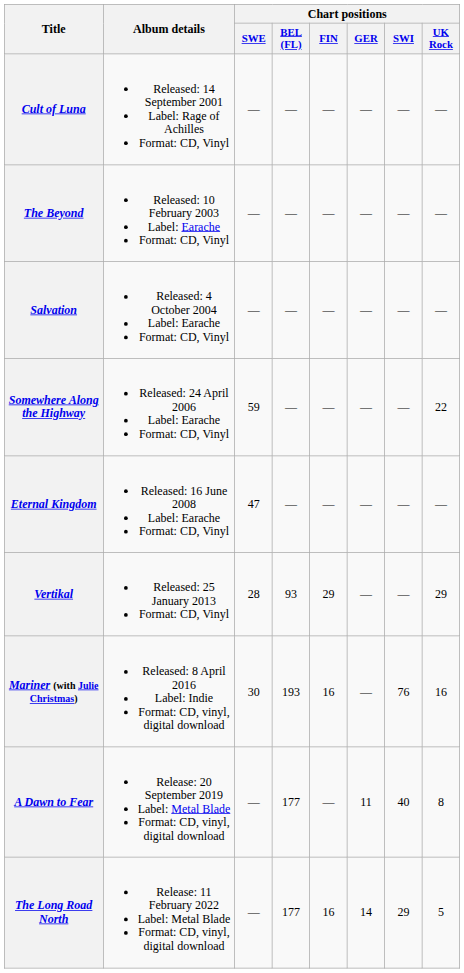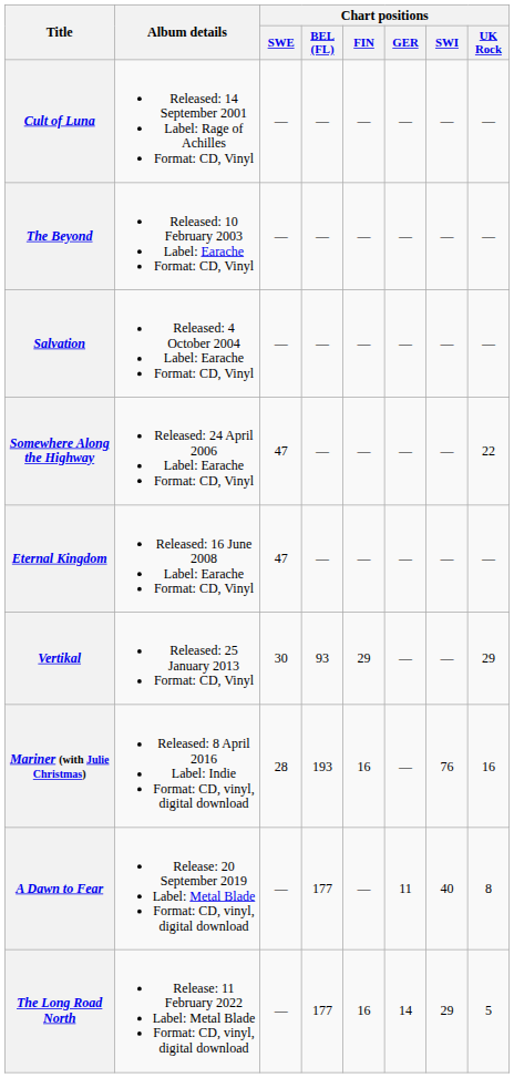 <table class="wikitable plainrowheaders"  style="text-align:center;">
 <tr>
 <th rowspan="2">Title</th>
 <th rowspan="2">Album details</th>
 <th colspan="9">Chart positions</th>
 </tr>
 <tr>
 <th scope="col" style="width:3em;font-size:90%;"><a href='#'>SWE</a><br></th>
 <th scope="col" style="width:3em;font-size:90%;"><a href='#'>BEL<br>(FL)</a><br></th>
 <th scope="col" style="width:3em;font-size:90%;"><a href='#'>FIN</a><br></th>
 <th scope="col" style="width:3em;font-size:90%;"><a href='#'>GER</a><br></th>
 <th scope="col" style="width:3em;font-size:90%;"><a href='#'>SWI</a><br></th>
 <th scope="col" style="width:3em;font-size:90%;"><a href='#'>UK<br>Rock</a><br></th>
 </tr>
 <tr>
 <th scope="row"><em><a href='#'>Cult of Luna</a></em></th>
 <td><br><ul><li>Released: 14 September 2001</li><li>Label: Rage of Achilles</li><li>Format: CD, Vinyl</li></ul></td>
 <td align="center">—</td>
 <td align="center">—</td>
 <td align="center">—</td>
 <td align="center">—</td>
 <td align="center">—</td>
 <td align="center">—</td>
 </tr>
 <tr>
 <th scope="row"><em><a href='#'>The Beyond</a></em></th>
 <td><br><ul><li>Released: 10 February 2003</li><li>Label: <a href='#'>Earache</a></li><li>Format: CD, Vinyl</li></ul></td>
 <td align="center">—</td>
 <td align="center">—</td>
 <td align="center">—</td>
 <td align="center">—</td>
 <td align="center">—</td>
 <td align="center">—</td>
 </tr>
 <tr>
 <th scope="row"><em><a href='#'>Salvation</a></em></th>
 <td><br><ul><li>Released: 4 October 2004</li><li>Label: Earache</li><li>Format: CD, Vinyl</li></ul></td>
 <td align="center">—</td>
 <td align="center">—</td>
 <td align="center">—</td>
 <td align="center">—</td>
 <td align="center">—</td>
 <td align="center">—</td>
 </tr>
 <tr>
 <th scope="row"><em><a href='#'>Somewhere Along the Highway</a></em></th>
 <td><br><ul><li>Released: 24 April 2006</li><li>Label: Earache</li><li>Format: CD, Vinyl</li></ul></td>
-<td align="center">59</td>
+<td align="center">47</td>
 <td align="center">—</td>
 <td align="center">—</td>
 <td align="center">—</td>
 <td align="center">—</td>
 <td align="center">22</td>
 </tr>
 <tr>
 <th scope="row"><em><a href='#'>Eternal Kingdom</a></em></th>
 <td><br><ul><li>Released: 16 June 2008</li><li>Label: Earache</li><li>Format: CD, Vinyl</li></ul></td>
 <td align="center">47</td>
 <td align="center">—</td>
 <td align="center">—</td>
 <td align="center">—</td>
 <td align="center">—</td>
 <td align="center">—</td>
 </tr>
 <tr>
 <th scope="row"><em><a href='#'>Vertikal</a></em></th>
 <td><br><ul><li>Released: 25 January 2013</li><li>Format: CD, Vinyl</li></ul></td>
-<td align="center">28</td>
+<td align="center">30</td>
 <td align="center">93</td>
 <td align="center">29<br></td>
 <td align="center">—</td>
 <td align="center">—</td>
 <td align="center">29</td>
 </tr>
 <tr>
 <th scope="row"><em><a href='#'>Mariner</a></em> <small>(with <a href='#'>Julie Christmas</a>)</small></th>
 <td><br><ul><li>Released: 8 April 2016</li><li>Label: Indie</li><li>Format: CD, vinyl, digital download</li></ul></td>
-<td align="center">30</td>
+<td align="center">28</td>
 <td align="center">193</td>
 <td align="center">16<br></td>
 <td align="center">—</td>
 <td align="center">76</td>
 <td align="center">16</td>
 </tr>
 <tr>
 <th scope="row"><em><a href='#'>A Dawn to Fear</a></em></th>
 <td><br><ul><li>Release: 20 September 2019</li><li>Label: <a href='#'>Metal Blade</a></li><li>Format: CD, vinyl, digital download</li></ul></td>
 <td align="center">—</td>
 <td align="center">177</td>
 <td align="center">—</td>
 <td align="center">11</td>
 <td align="center">40</td>
 <td align="center">8</td>
 </tr>
 <tr>
 <th scope="row"><em><a href='#'>The Long Road North</a></em></th>
 <td><br><ul><li>Release: 11 February 2022</li><li>Label: Metal Blade</li><li>Format: CD, vinyl, digital download</li></ul></td>
 <td align="center">—</td>
 <td align="center">177</td>
 <td align="center">16<br></td>
 <td align="center">14</td>
 <td align="center">29</td>
 <td align="center">5</td>
 </tr>
 </table>
